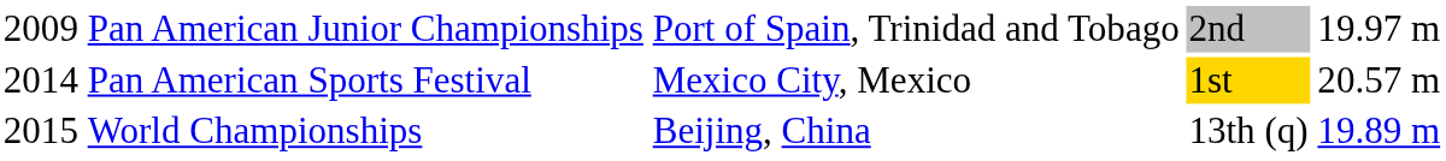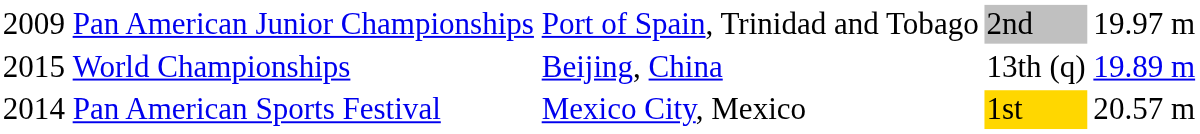 <table>
 <tr>
 <td>2009</td>
 <td><a href='#'>Pan American Junior Championships</a></td>
 <td><a href='#'>Port of Spain</a>, Trinidad and Tobago</td>
 <td bgcolor=silver>2nd</td>
 <td>19.97 m</td>
 </tr>
 <tr>
+<td>2015</td>
+<td><a href='#'>World Championships</a></td>
+<td><a href='#'>Beijing</a>, <a href='#'>China</a></td>
+<td>13th (q)</td>
+<td><a href='#'>19.89 m</a></td>
+</tr>
+<tr>
 <td>2014</td>
 <td><a href='#'>Pan American Sports Festival</a></td>
 <td><a href='#'>Mexico City</a>, Mexico</td>
 <td bgcolor=gold>1st</td>
 <td>20.57 m</td>
 </tr>
-<tr>
-<td>2015</td>
-<td><a href='#'>World Championships</a></td>
-<td><a href='#'>Beijing</a>, <a href='#'>China</a></td>
-<td>13th (q)</td>
-<td><a href='#'>19.89 m</a></td>
-</tr>
 </table>
